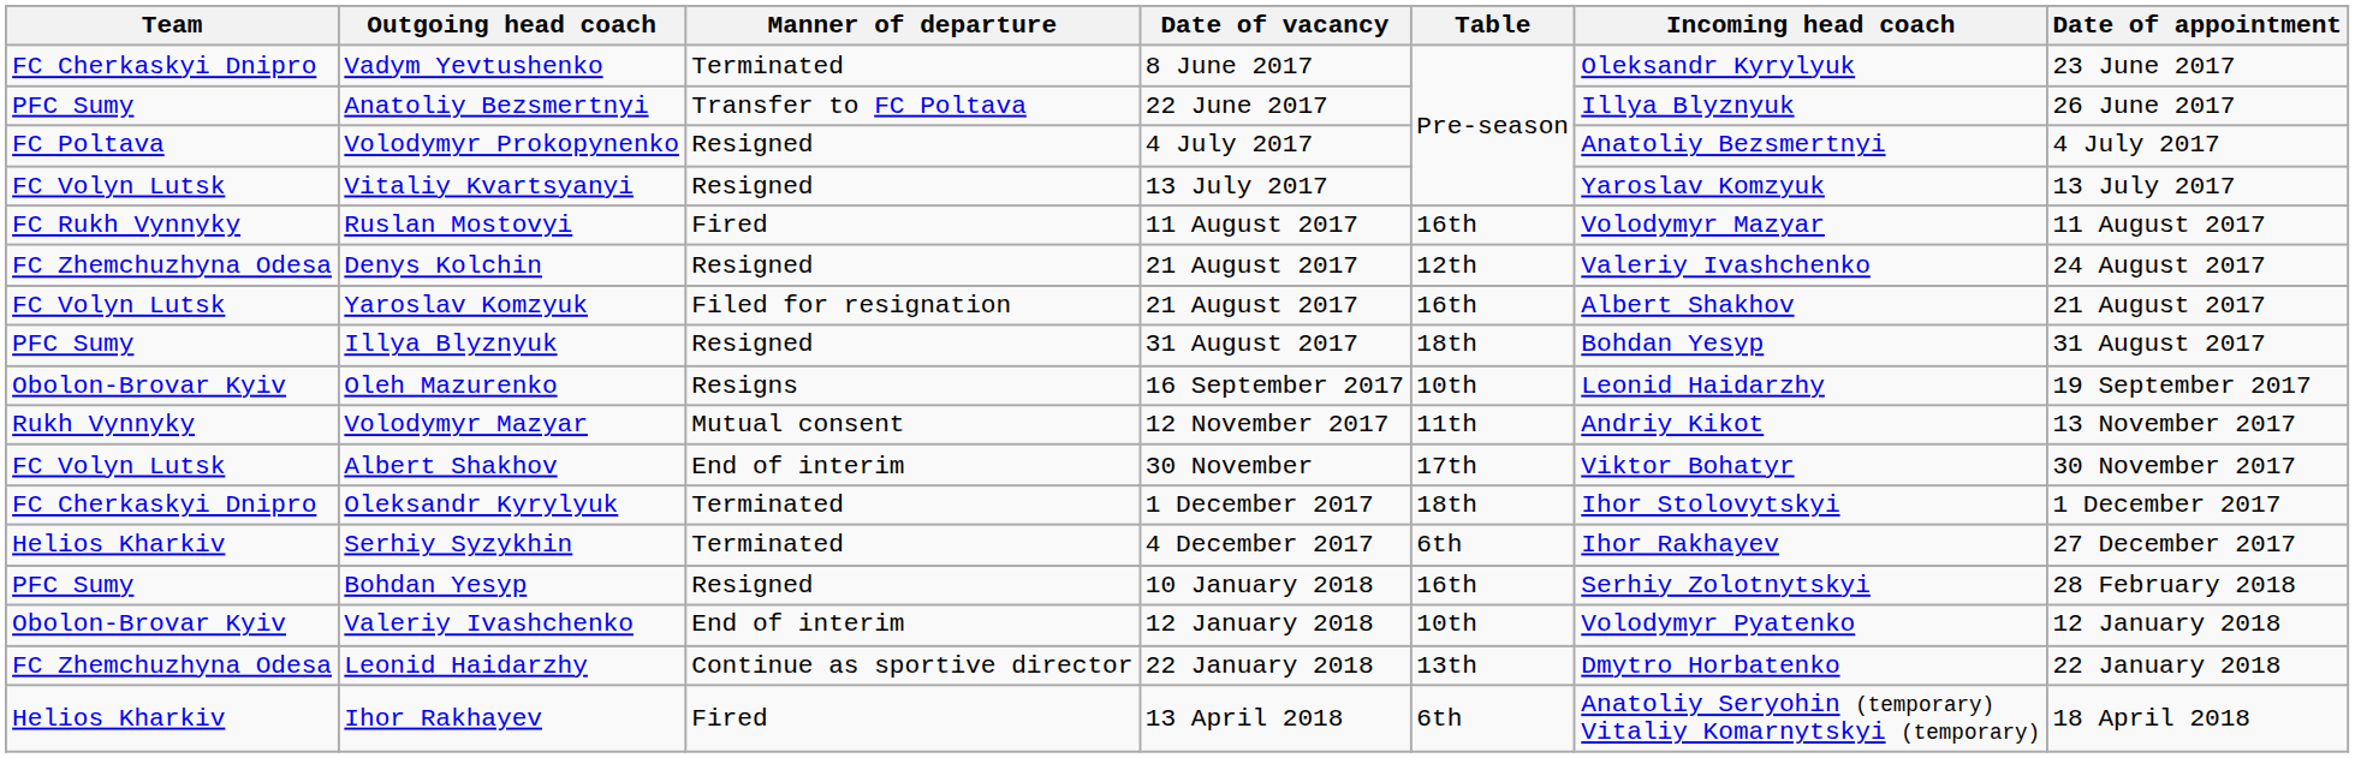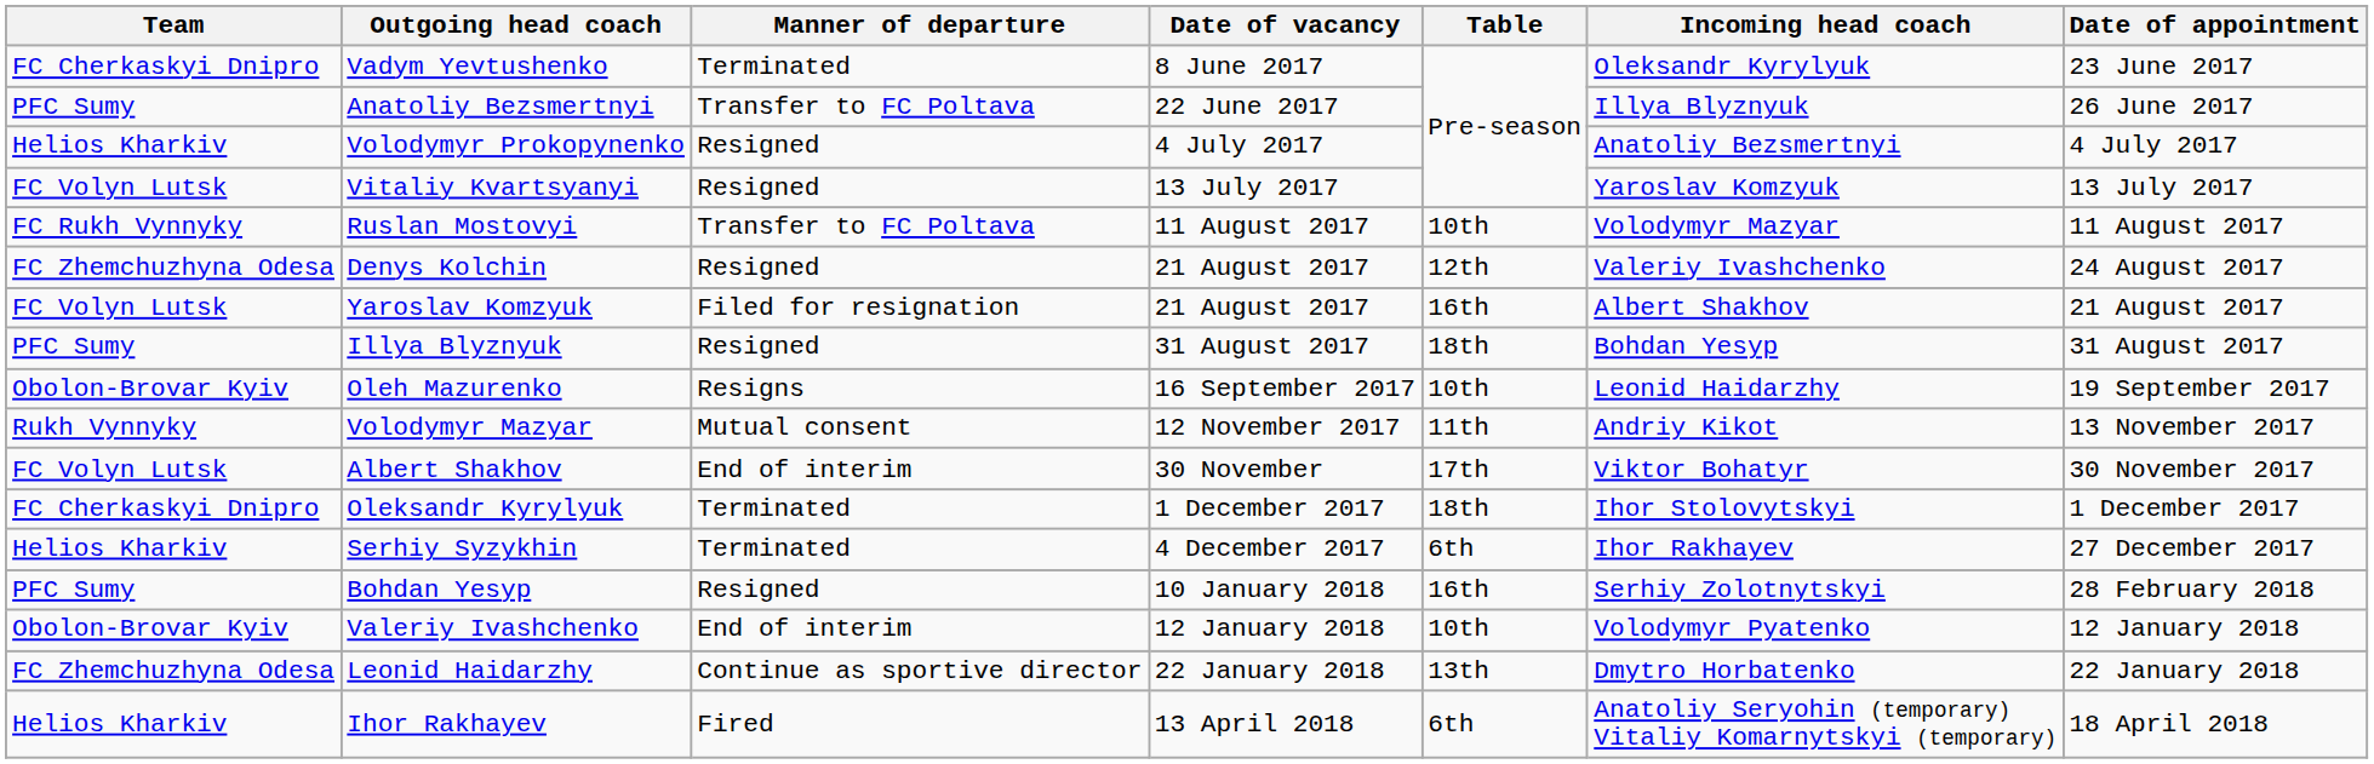 <table class="wikitable sortable" style="font-size:85%">
 <tr>
 <th>Team</th>
 <th>Outgoing head coach</th>
 <th>Manner of departure</th>
 <th>Date of vacancy</th>
 <th>Table</th>
 <th>Incoming head coach</th>
 <th>Date of appointment</th>
 </tr>
 <tr>
 <td><a href='#'>FC Cherkaskyi Dnipro</a></td>
 <td> <a href='#'>Vadym Yevtushenko</a></td>
 <td>Terminated</td>
 <td>8 June 2017</td>
 <td rowspan=4>Pre-season</td>
 <td> <a href='#'>Oleksandr Kyrylyuk</a></td>
 <td>23 June 2017</td>
 </tr>
 <tr>
 <td><a href='#'>PFC Sumy</a></td>
 <td> <a href='#'>Anatoliy Bezsmertnyi</a></td>
 <td>Transfer to <a href='#'>FC Poltava</a></td>
 <td>22 June 2017</td>
 <td> <a href='#'>Illya Blyznyuk</a></td>
 <td>26 June 2017</td>
 </tr>
 <tr>
-<td><a href='#'>FC Poltava</a></td>
+<td><a href='#'>Helios Kharkiv</a></td>
 <td> <a href='#'>Volodymyr Prokopynenko</a></td>
 <td>Resigned</td>
 <td>4 July 2017</td>
 <td> <a href='#'>Anatoliy Bezsmertnyi</a></td>
 <td>4 July 2017</td>
 </tr>
 <tr>
 <td><a href='#'>FC Volyn Lutsk</a></td>
 <td> <a href='#'>Vitaliy Kvartsyanyi</a></td>
 <td>Resigned</td>
 <td>13 July 2017</td>
 <td> <a href='#'>Yaroslav Komzyuk</a></td>
 <td>13 July 2017</td>
 </tr>
 <tr>
 <td><a href='#'>FC Rukh Vynnyky</a></td>
 <td> <a href='#'>Ruslan Mostovyi</a></td>
-<td>Fired</td>
+<td>Transfer to <a href='#'>FC Poltava</a></td>
 <td>11 August 2017</td>
-<td>16th</td>
+<td>10th</td>
 <td> <a href='#'>Volodymyr Mazyar</a></td>
 <td>11 August 2017</td>
 </tr>
 <tr>
 <td><a href='#'>FC Zhemchuzhyna Odesa</a></td>
 <td> <a href='#'>Denys Kolchin</a></td>
 <td>Resigned</td>
 <td>21 August 2017</td>
 <td>12th</td>
 <td> <a href='#'>Valeriy Ivashchenko</a> </td>
 <td>24 August 2017</td>
 </tr>
 <tr>
 <td><a href='#'>FC Volyn Lutsk</a></td>
 <td> <a href='#'>Yaroslav Komzyuk</a></td>
 <td>Filed for resignation </td>
 <td>21 August 2017</td>
 <td>16th</td>
 <td> <a href='#'>Albert Shakhov</a> </td>
 <td>21 August 2017</td>
 </tr>
 <tr>
 <td><a href='#'>PFC Sumy</a></td>
 <td> <a href='#'>Illya Blyznyuk</a></td>
 <td>Resigned</td>
 <td>31 August 2017</td>
 <td>18th</td>
 <td> <a href='#'>Bohdan Yesyp</a></td>
 <td>31 August 2017</td>
 </tr>
 <tr>
 <td><a href='#'>Obolon-Brovar Kyiv</a></td>
 <td> <a href='#'>Oleh Mazurenko</a></td>
 <td>Resigns</td>
 <td>16 September 2017</td>
 <td>10th</td>
 <td> <a href='#'>Leonid Haidarzhy</a> </td>
 <td>19 September 2017</td>
 </tr>
 <tr>
 <td><a href='#'>Rukh Vynnyky</a></td>
 <td> <a href='#'>Volodymyr Mazyar</a></td>
 <td>Mutual consent</td>
 <td>12 November 2017</td>
 <td>11th</td>
 <td> <a href='#'>Andriy Kikot</a></td>
 <td>13 November 2017</td>
 </tr>
 <tr>
 <td><a href='#'>FC Volyn Lutsk</a></td>
 <td> <a href='#'>Albert Shakhov</a> </td>
 <td>End of interim</td>
 <td>30 November</td>
 <td>17th</td>
 <td> <a href='#'>Viktor Bohatyr</a></td>
 <td>30 November 2017</td>
 </tr>
 <tr>
 <td><a href='#'>FC Cherkaskyi Dnipro</a></td>
 <td> <a href='#'>Oleksandr Kyrylyuk</a></td>
 <td>Terminated</td>
 <td>1 December 2017</td>
 <td>18th</td>
 <td> <a href='#'>Ihor Stolovytskyi</a></td>
 <td>1 December 2017</td>
 </tr>
 <tr>
 <td><a href='#'>Helios Kharkiv</a></td>
 <td> <a href='#'>Serhiy Syzykhin</a></td>
 <td>Terminated</td>
 <td>4 December 2017</td>
 <td>6th</td>
 <td> <a href='#'>Ihor Rakhayev</a></td>
 <td>27 December 2017</td>
 </tr>
 <tr>
 <td><a href='#'>PFC Sumy</a></td>
 <td> <a href='#'>Bohdan Yesyp</a></td>
 <td>Resigned</td>
 <td>10 January 2018</td>
 <td>16th</td>
 <td> <a href='#'>Serhiy Zolotnytskyi</a></td>
 <td>28 February 2018</td>
 </tr>
 <tr>
 <td><a href='#'>Obolon-Brovar Kyiv</a></td>
 <td> <a href='#'>Valeriy Ivashchenko</a> </td>
 <td>End of interim</td>
 <td>12 January 2018</td>
 <td>10th</td>
 <td> <a href='#'>Volodymyr Pyatenko</a></td>
 <td>12 January 2018</td>
 </tr>
 <tr>
 <td><a href='#'>FC Zhemchuzhyna Odesa</a></td>
 <td> <a href='#'>Leonid Haidarzhy</a> </td>
 <td>Continue as sportive director</td>
 <td>22 January 2018</td>
 <td>13th</td>
 <td> <a href='#'>Dmytro Horbatenko</a></td>
 <td>22 January 2018</td>
 </tr>
 <tr>
 <td><a href='#'>Helios Kharkiv</a></td>
 <td> <a href='#'>Ihor Rakhayev</a></td>
 <td>Fired</td>
 <td>13 April 2018</td>
 <td>6th</td>
 <td> <a href='#'>Anatoliy Seryohin</a> <small>(temporary)</small><br> <a href='#'>Vitaliy Komarnytskyi</a> <small>(temporary)</small></td>
 <td>18 April 2018</td>
 </tr>
 </table>
